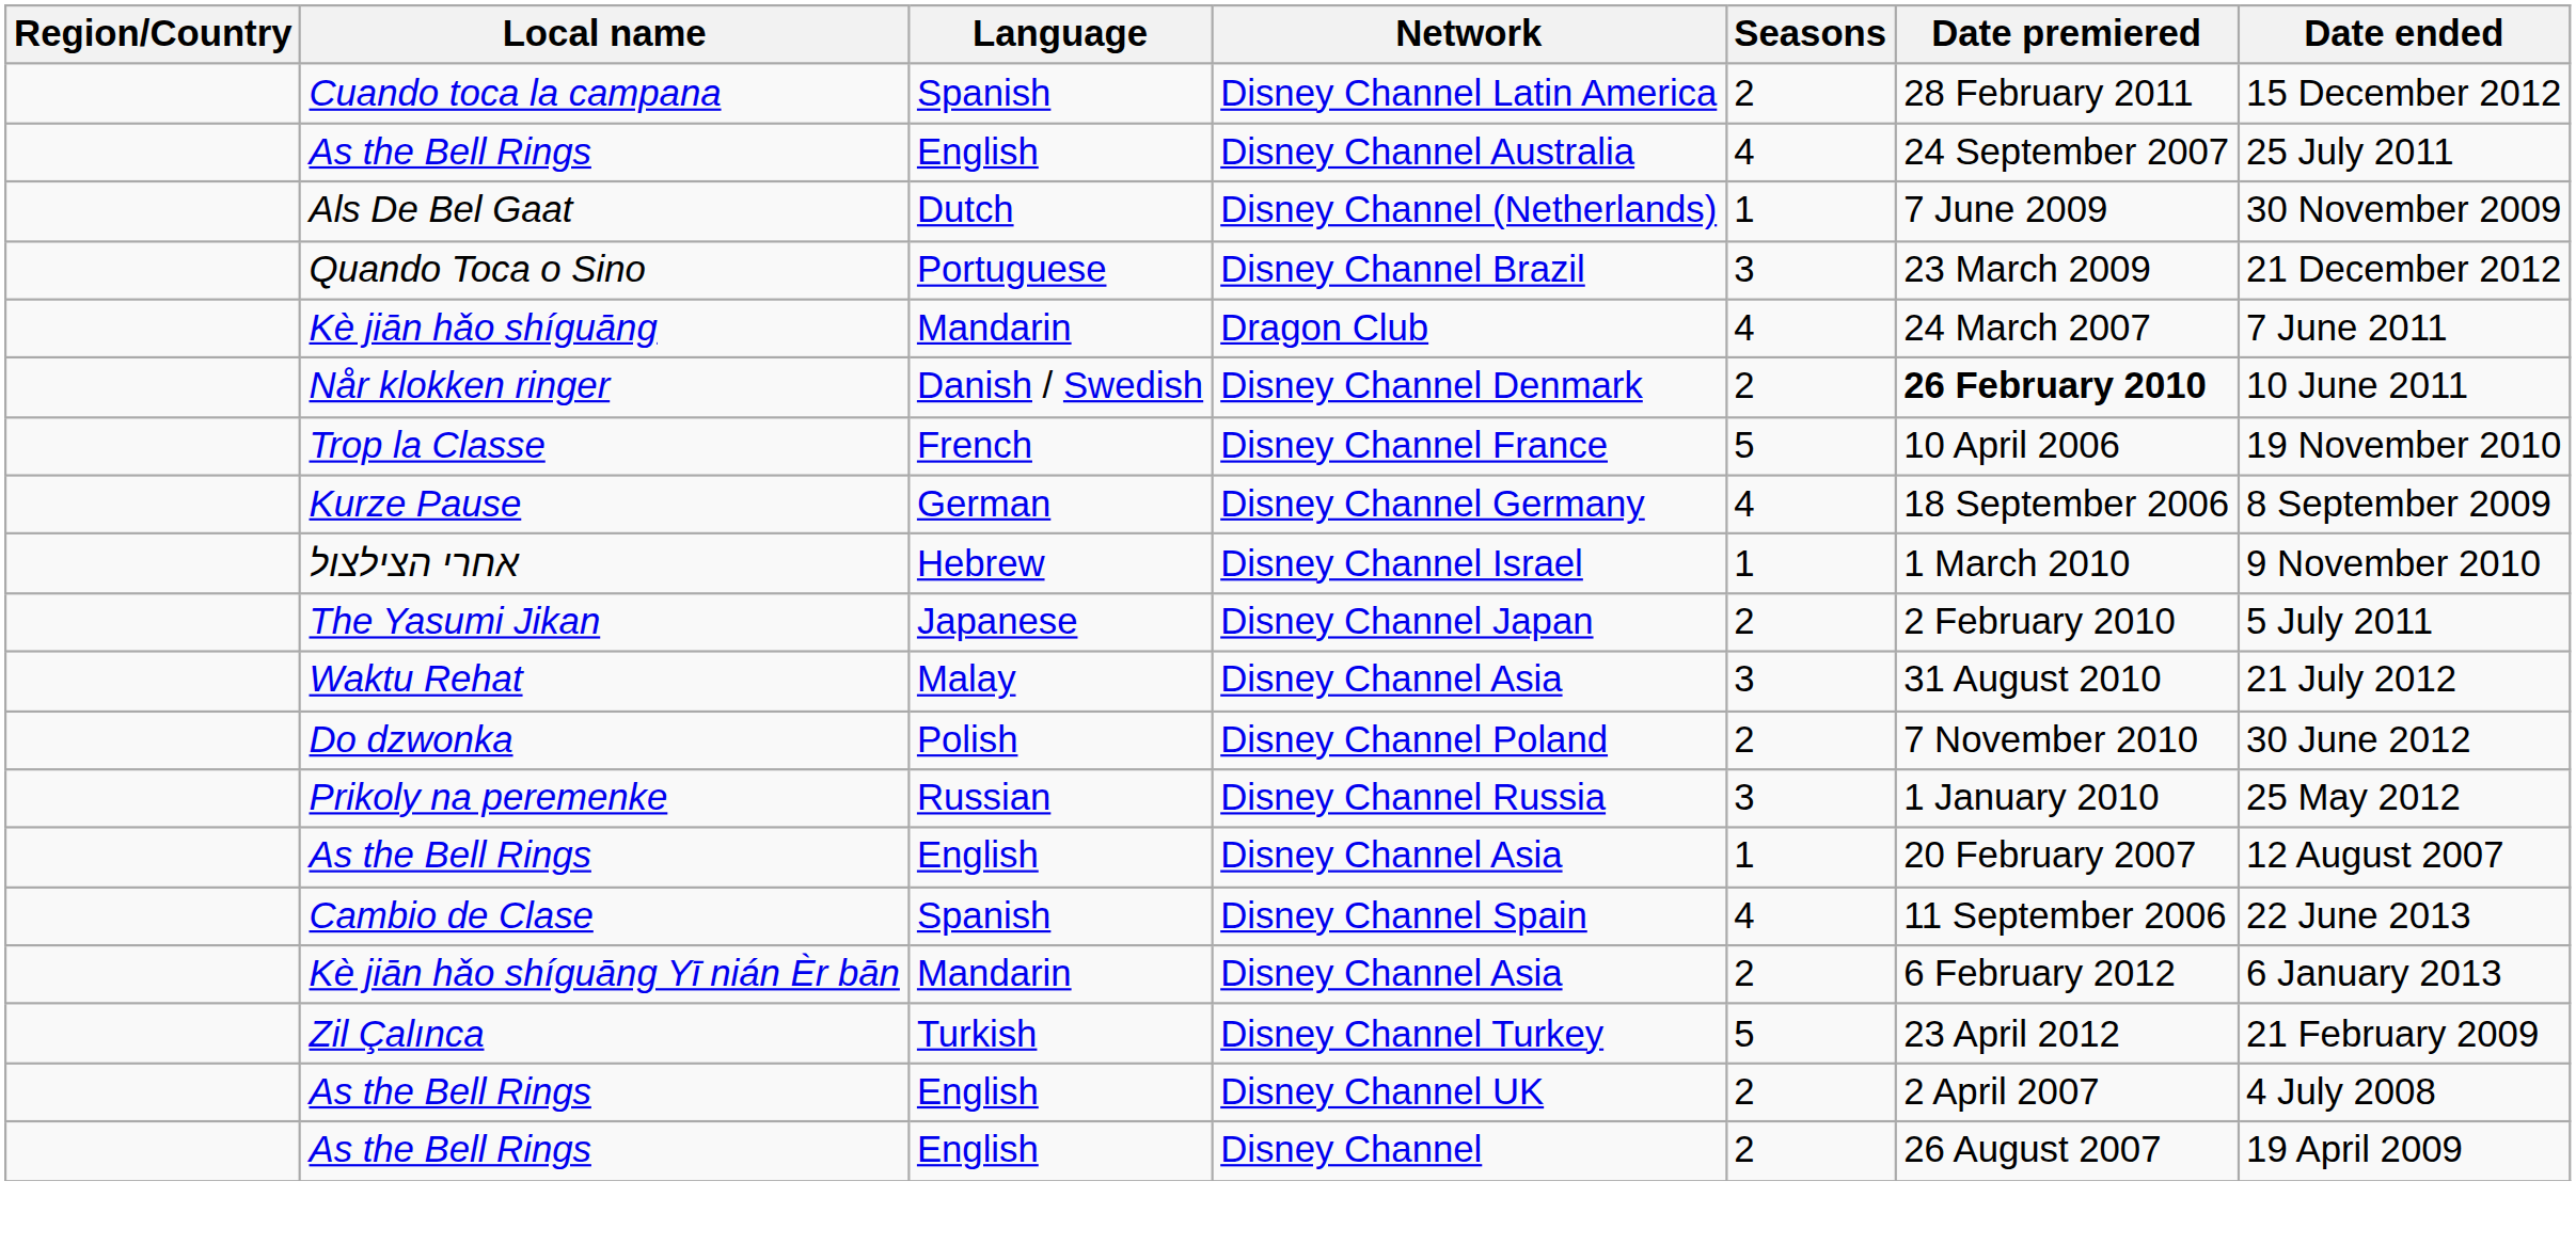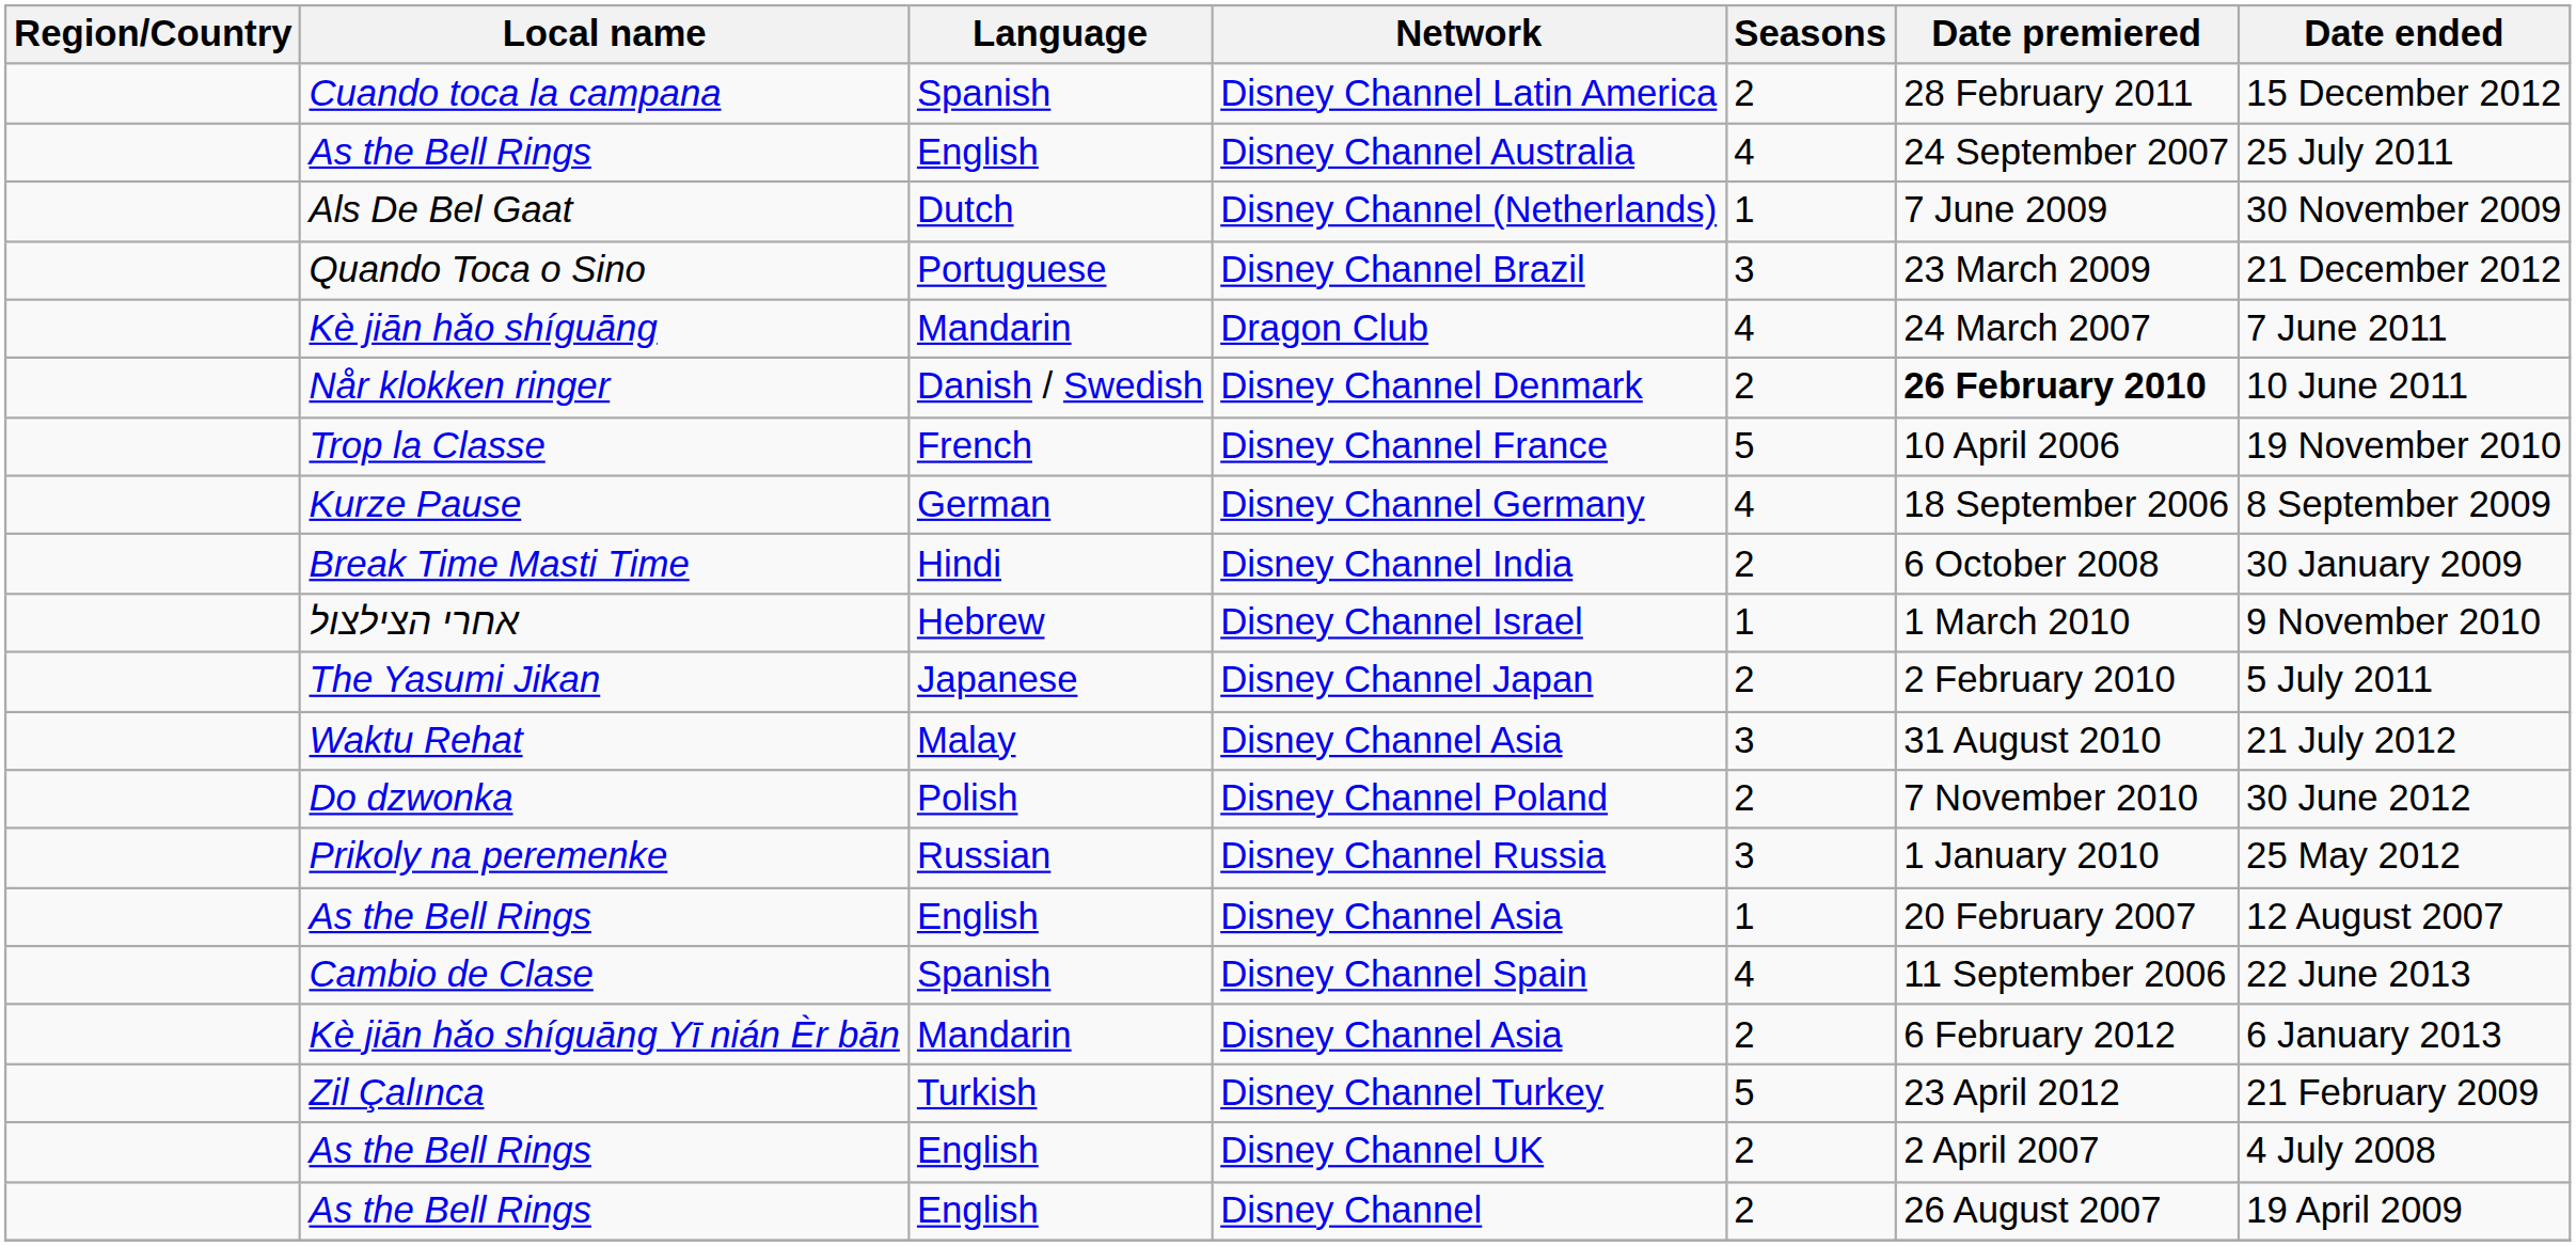 <table class="wikitable">
 <tr>
 <th>Region/Country</th>
 <th>Local name</th>
 <th>Language</th>
 <th>Network</th>
 <th>Seasons</th>
 <th>Date premiered</th>
 <th>Date ended</th>
 </tr>
 <tr>
 <td></td>
 <td><em><a href='#'>Cuando toca la campana</a></em></td>
 <td><a href='#'>Spanish</a></td>
 <td><a href='#'>Disney Channel Latin America</a></td>
 <td>2</td>
 <td>28 February 2011</td>
 <td>15 December 2012</td>
 </tr>
 <tr>
 <td></td>
 <td><em><a href='#'>As the Bell Rings</a></em></td>
 <td><a href='#'>English</a></td>
 <td><a href='#'>Disney Channel Australia</a></td>
 <td>4</td>
 <td>24 September 2007</td>
 <td>25 July 2011</td>
 </tr>
 <tr>
 <td><br></td>
 <td><em>Als De Bel Gaat</em></td>
 <td><a href='#'>Dutch</a></td>
 <td><a href='#'>Disney Channel (Netherlands)</a></td>
 <td>1</td>
 <td>7 June 2009</td>
 <td>30 November 2009</td>
 </tr>
 <tr>
 <td></td>
 <td><em>Quando Toca o Sino</em></td>
 <td><a href='#'>Portuguese</a></td>
 <td><a href='#'>Disney Channel Brazil</a></td>
 <td>3</td>
 <td>23 March 2009</td>
 <td>21 December 2012</td>
 </tr>
 <tr>
 <td></td>
 <td><em><a href='#'>Kè jiān hǎo shíguāng</a></em></td>
 <td><a href='#'>Mandarin</a></td>
 <td><a href='#'>Dragon Club</a></td>
 <td>4</td>
 <td>24 March 2007</td>
 <td>7 June 2011</td>
 </tr>
 <tr>
 <td><br></td>
 <td><em><a href='#'>Når klokken ringer</a></em></td>
 <td><a href='#'>Danish</a> / <a href='#'>Swedish</a><br></td>
 <td><a href='#'>Disney Channel Denmark</a></td>
 <td>2</td>
 <td><strong>26 February 2010</strong></td>
 <td>10 June 2011</td>
 </tr>
 <tr>
 <td></td>
 <td><em><a href='#'>Trop la Classe</a></em></td>
 <td><a href='#'>French</a></td>
 <td><a href='#'>Disney Channel France</a></td>
 <td>5</td>
 <td>10 April 2006</td>
 <td>19 November 2010</td>
 </tr>
 <tr>
 <td></td>
 <td><em><a href='#'>Kurze Pause</a></em></td>
 <td><a href='#'>German</a></td>
 <td><a href='#'>Disney Channel Germany</a></td>
 <td>4</td>
 <td>18 September 2006</td>
 <td>8 September 2009</td>
+</tr>
+<tr>
+<td></td>
+<td><em><a href='#'>Break Time Masti Time</a></em></td>
+<td><a href='#'>Hindi</a></td>
+<td><a href='#'>Disney Channel India</a></td>
+<td>2</td>
+<td>6 October 2008</td>
+<td>30 January 2009</td>
 </tr>
 <tr>
 <td></td>
 <td><em>אחרי הצילצול</em></td>
 <td><a href='#'>Hebrew</a></td>
 <td><a href='#'>Disney Channel Israel</a></td>
 <td>1</td>
 <td>1 March 2010</td>
 <td>9 November 2010</td>
 </tr>
 <tr>
 <td></td>
 <td><em><a href='#'>The Yasumi Jikan</a></em></td>
 <td><a href='#'>Japanese</a></td>
 <td><a href='#'>Disney Channel Japan</a></td>
 <td>2</td>
 <td>2 February 2010</td>
 <td>5 July 2011</td>
 </tr>
 <tr>
 <td></td>
 <td><em><a href='#'>Waktu Rehat</a></em></td>
 <td><a href='#'>Malay</a></td>
 <td><a href='#'>Disney Channel Asia</a></td>
 <td>3</td>
 <td>31 August 2010</td>
 <td>21 July 2012</td>
 </tr>
 <tr>
 <td></td>
 <td><em><a href='#'>Do dzwonka</a></em></td>
 <td><a href='#'>Polish</a></td>
 <td><a href='#'>Disney Channel Poland</a></td>
 <td>2</td>
 <td>7 November 2010</td>
 <td>30 June 2012</td>
 </tr>
 <tr>
 <td></td>
 <td><em><a href='#'>Prikoly na peremenke</a></em></td>
 <td><a href='#'>Russian</a></td>
 <td><a href='#'>Disney Channel Russia</a></td>
 <td>3</td>
 <td>1 January 2010</td>
 <td>25 May 2012</td>
 </tr>
 <tr>
 <td></td>
 <td><em><a href='#'>As the Bell Rings</a></em></td>
 <td><a href='#'>English</a></td>
 <td><a href='#'>Disney Channel Asia</a></td>
 <td>1</td>
 <td>20 February 2007</td>
 <td>12 August 2007</td>
 </tr>
 <tr>
 <td></td>
 <td><em><a href='#'>Cambio de Clase</a></em></td>
 <td><a href='#'>Spanish</a></td>
 <td><a href='#'>Disney Channel Spain</a></td>
 <td>4</td>
 <td>11 September 2006</td>
 <td>22 June 2013</td>
 </tr>
 <tr>
 <td></td>
 <td><em><a href='#'>Kè jiān hǎo shíguāng Yī nián Èr bān</a></em></td>
 <td><a href='#'>Mandarin</a></td>
 <td><a href='#'>Disney Channel Asia</a></td>
 <td>2</td>
 <td>6 February 2012</td>
 <td>6 January 2013</td>
 </tr>
 <tr>
 <td></td>
 <td><em><a href='#'>Zil Çalınca</a></em></td>
 <td><a href='#'>Turkish</a></td>
 <td><a href='#'>Disney Channel Turkey</a></td>
 <td>5</td>
 <td>23 April 2012</td>
 <td>21 February 2009</td>
 </tr>
 <tr>
 <td></td>
 <td><em><a href='#'>As the Bell Rings</a></em></td>
 <td><a href='#'>English</a></td>
 <td><a href='#'>Disney Channel UK</a></td>
 <td>2</td>
 <td>2 April 2007</td>
 <td>4 July 2008</td>
 </tr>
 <tr>
 <td></td>
 <td><em><a href='#'>As the Bell Rings</a></em></td>
 <td><a href='#'>English</a></td>
 <td><a href='#'>Disney Channel</a></td>
 <td>2</td>
 <td>26 August 2007</td>
 <td>19 April 2009</td>
 </tr>
 <tr>
 </tr>
 </table>
